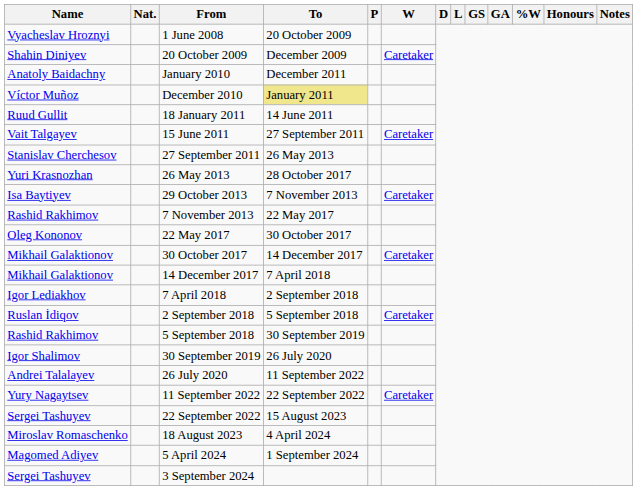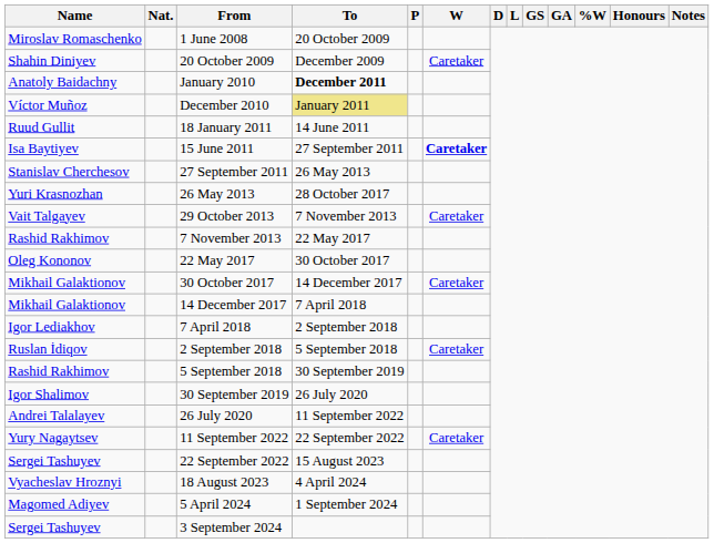 <table class="wikitable sortable" style="text-align: center">
 <tr>
 <th>Name</th>
 <th>Nat.</th>
 <th class="unsortable">From</th>
 <th class="unsortable">To</th>
 <th abbr="TOTAL OF MATCHES PLAYED">P</th>
 <th abbr="MATCHES WON">W</th>
 <th abbr="MATCHES DRAWN">D</th>
 <th abbr="MATCHES LOST">L</th>
 <th abbr="GOALS SCORED">GS</th>
 <th abbr="GOAL AGAINST">GA</th>
 <th abbr="PERCENTAGE OF MATCHES WON">%W</th>
 <th abbr="HONOURS">Honours</th>
 <th abbr="NOTES">Notes</th>
 </tr>
 <tr>
-<td align=left><a href='#'>Vyacheslav Hroznyi</a></td>
+<td align=left><a href='#'>Miroslav Romaschenko</a></td>
 <td align=left></td>
 <td align=left>1 June 2008</td>
 <td align=left>20 October 2009<br></td>
 <td style="text-align:left;font-size:smaller"></td>
 <td></td>
 </tr>
 <tr>
 <td align=left><a href='#'>Shahin Diniyev</a> </td>
 <td align=left></td>
 <td align=left>20 October 2009</td>
 <td align=left>December 2009<br></td>
 <td style="text-align:left;font-size:smaller"></td>
 <td><a href='#'>Caretaker</a></td>
 </tr>
 <tr>
 <td align=left><a href='#'>Anatoly Baidachny</a></td>
 <td align=left></td>
 <td align=left>January 2010</td>
-<td align=left>December 2011<br></td>
+<td align=left><strong>December 2011<br></strong></td>
 <td style="text-align:left;font-size:smaller"></td>
 <td></td>
 </tr>
 <tr>
 <td align=left><a href='#'>Víctor Muñoz</a></td>
 <td align=left></td>
 <td align=left>December 2010</td>
 <td align=left style="background: khaki;">January 2011<br></td>
 <td style="text-align:left;font-size:smaller"></td>
 <td></td>
 </tr>
 <tr>
 <td align=left><a href='#'>Ruud Gullit</a></td>
 <td align=left></td>
 <td align=left>18 January 2011</td>
 <td align=left>14 June 2011<br></td>
 <td style="text-align:left;font-size:smaller"></td>
 <td></td>
 </tr>
 <tr>
-<td align=left><a href='#'>Vait Talgayev</a> </td>
+<td align=left><a href='#'>Isa Baytiyev</a> </td>
 <td align=left></td>
 <td align=left>15 June 2011</td>
 <td align=left>27 September 2011<br></td>
 <td style="text-align:left;font-size:smaller"></td>
-<td><a href='#'>Caretaker</a></td>
+<td><strong><a href='#'>Caretaker</a></strong></td>
 </tr>
 <tr>
 <td align=left><a href='#'>Stanislav Cherchesov</a></td>
 <td align=left></td>
 <td align=left>27 September 2011</td>
 <td align=left>26 May 2013<br></td>
 <td style="text-align:left;font-size:smaller"></td>
 <td></td>
 </tr>
 <tr>
 <td align=left><a href='#'>Yuri Krasnozhan</a></td>
 <td align=left></td>
 <td align=left>26 May 2013</td>
 <td align=left>28 October 2017<br></td>
 <td style="text-align:left;font-size:smaller"></td>
 <td></td>
 </tr>
 <tr>
-<td align=left><a href='#'>Isa Baytiyev</a> </td>
+<td align=left><a href='#'>Vait Talgayev</a> </td>
 <td align=left></td>
 <td align=left>29 October 2013</td>
 <td align=left>7 November 2013<br></td>
 <td style="text-align:left;font-size:smaller"></td>
 <td><a href='#'>Caretaker</a></td>
 </tr>
 <tr>
 <td align=left><a href='#'>Rashid Rakhimov</a></td>
 <td align=left></td>
 <td align=left>7 November 2013</td>
 <td align=left>22 May 2017<br></td>
 <td style="text-align:left;font-size:smaller"></td>
 <td></td>
 </tr>
 <tr>
 <td align=left><a href='#'>Oleg Kononov</a></td>
 <td align=left></td>
 <td align=left>22 May 2017</td>
 <td align=left>30 October 2017<br></td>
 <td style="text-align:left;font-size:smaller"></td>
 <td></td>
 </tr>
 <tr>
 <td align=left><a href='#'>Mikhail Galaktionov</a> </td>
 <td align=left></td>
 <td align=left>30 October 2017</td>
 <td align=left>14 December 2017<br></td>
 <td style="text-align:left;font-size:smaller"></td>
 <td><a href='#'>Caretaker</a></td>
 </tr>
 <tr>
 <td align=left><a href='#'>Mikhail Galaktionov</a></td>
 <td align=left></td>
 <td align=left>14 December 2017</td>
 <td align=left>7 April 2018<br></td>
 <td style="text-align:left;font-size:smaller"></td>
 <td></td>
 </tr>
 <tr>
 <td align=left><a href='#'>Igor Lediakhov</a></td>
 <td align=left></td>
 <td align=left>7 April 2018</td>
 <td align=left>2 September 2018<br></td>
 <td style="text-align:left;font-size:smaller"></td>
 <td></td>
 </tr>
 <tr>
 <td align=left><a href='#'>Ruslan İdiqov</a> </td>
 <td align=left></td>
 <td align=left>2 September 2018</td>
 <td align=left>5 September 2018<br></td>
 <td style="text-align:left;font-size:smaller"></td>
 <td><a href='#'>Caretaker</a></td>
 </tr>
 <tr>
 <td align=left><a href='#'>Rashid Rakhimov</a></td>
 <td align=left></td>
 <td align=left>5 September 2018</td>
 <td align=left>30 September 2019<br></td>
 <td style="text-align:left;font-size:smaller"></td>
 <td></td>
 </tr>
 <tr>
 <td align=left><a href='#'>Igor Shalimov</a></td>
 <td align=left></td>
 <td align=left>30 September 2019</td>
 <td align=left>26 July 2020<br></td>
 <td style="text-align:left;font-size:smaller"></td>
 <td></td>
 </tr>
 <tr>
 <td align=left><a href='#'>Andrei Talalayev</a></td>
 <td align=left></td>
 <td align=left>26 July 2020</td>
 <td align=left>11 September 2022<br></td>
 <td style="text-align:left;font-size:smaller"></td>
 <td></td>
 </tr>
 <tr>
 <td align=left><a href='#'>Yury Nagaytsev</a> </td>
 <td align=left></td>
 <td align=left>11 September 2022</td>
 <td align=left>22 September 2022<br></td>
 <td style="text-align:left;font-size:smaller"></td>
 <td><a href='#'>Caretaker</a></td>
 </tr>
 <tr>
 <td align=left><a href='#'>Sergei Tashuyev</a></td>
 <td align=left></td>
 <td align=left>22 September 2022</td>
 <td align=left>15 August 2023<br></td>
 <td style="text-align:left;font-size:smaller"></td>
 <td></td>
 </tr>
 <tr>
-<td align=left><a href='#'>Miroslav Romaschenko</a></td>
+<td align=left><a href='#'>Vyacheslav Hroznyi</a></td>
 <td align=left></td>
 <td align=left>18 August 2023</td>
 <td align=left>4 April 2024<br></td>
 <td style="text-align:left;font-size:smaller"></td>
 <td></td>
 </tr>
 <tr>
 <td align=left><a href='#'>Magomed Adiyev</a></td>
 <td align=left></td>
 <td align=left>5 April 2024</td>
 <td align=left>1 September 2024<br></td>
 <td style="text-align:left;font-size:smaller"></td>
 <td></td>
 </tr>
 <tr>
 <td align=left><a href='#'>Sergei Tashuyev</a></td>
 <td align=left></td>
 <td align=left>3 September 2024</td>
 <td align=left><br></td>
 <td style="text-align:left;font-size:smaller"></td>
 <td></td>
 </tr>
 </table>
